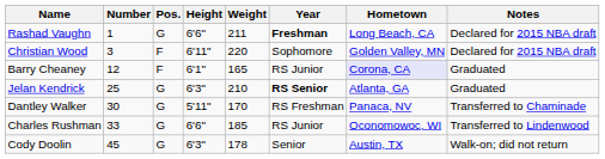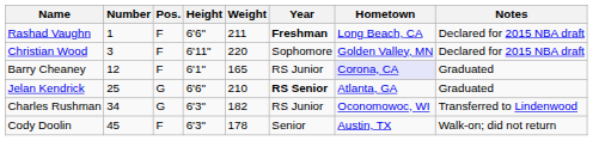 <table class="wikitable sortable" border="1">
 <tr>
 <th>Name</th>
 <th>Number</th>
 <th>Pos.</th>
 <th>Height</th>
 <th>Weight</th>
 <th>Year</th>
 <th>Hometown</th>
 <th class="unsortable">Notes</th>
 </tr>
 <tr>
 <td sortname><a href='#'>Rashad Vaughn</a></td>
 <td>1</td>
-<td>G</td>
+<td>F</td>
 <td>6'6"</td>
 <td>211</td>
 <td><strong>Freshman</strong></td>
 <td><a href='#'>Long Beach, CA</a></td>
 <td>Declared for <a href='#'>2015 NBA draft</a></td>
 </tr>
 <tr>
 <td sortname><a href='#'>Christian Wood</a></td>
 <td>3</td>
 <td>F</td>
 <td>6'11"</td>
 <td>220</td>
 <td>Sophomore</td>
 <td><a href='#'>Golden Valley, MN</a></td>
 <td>Declared for <a href='#'>2015 NBA draft</a></td>
 </tr>
 <tr>
 <td sortname>Barry Cheaney</td>
 <td>12</td>
 <td>F</td>
 <td>6'1"</td>
 <td>165</td>
 <td>RS Junior</td>
 <td style="background: lavender;"><a href='#'>Corona, CA</a></td>
 <td>Graduated</td>
 </tr>
 <tr>
 <td sortname><a href='#'>Jelan Kendrick</a></td>
 <td>25</td>
 <td>G</td>
-<td>6'3"</td>
+<td>6'6"</td>
 <td>210</td>
 <td><strong>RS Senior</strong></td>
 <td><a href='#'>Atlanta, GA</a></td>
 <td>Graduated</td>
 </tr>
 <tr>
-<td sortname>Dantley Walker</td>
-<td>30</td>
+<td sortname>Charles Rushman</td>
+<td>34</td>
 <td>G</td>
-<td>5'11"</td>
-<td>170</td>
-<td>RS Freshman</td>
-<td><a href='#'>Panaca, NV</a></td>
-<td>Transferred to <a href='#'>Chaminade</a></td>
-</tr>
-<tr>
-<td sortname>Charles Rushman</td>
-<td>33</td>
-<td>G</td>
-<td>6'6"</td>
-<td>185</td>
+<td>6'3"</td>
+<td>182</td>
 <td>RS Junior</td>
 <td><a href='#'>Oconomowoc, WI</a></td>
 <td>Transferred to <a href='#'>Lindenwood</a></td>
 </tr>
 <tr>
 <td sortname>Cody Doolin</td>
 <td>45</td>
-<td>G</td>
+<td>F</td>
 <td>6'3"</td>
 <td>178</td>
 <td>Senior</td>
 <td><a href='#'>Austin, TX</a></td>
 <td>Walk-on; did not return</td>
 </tr>
 </table>
